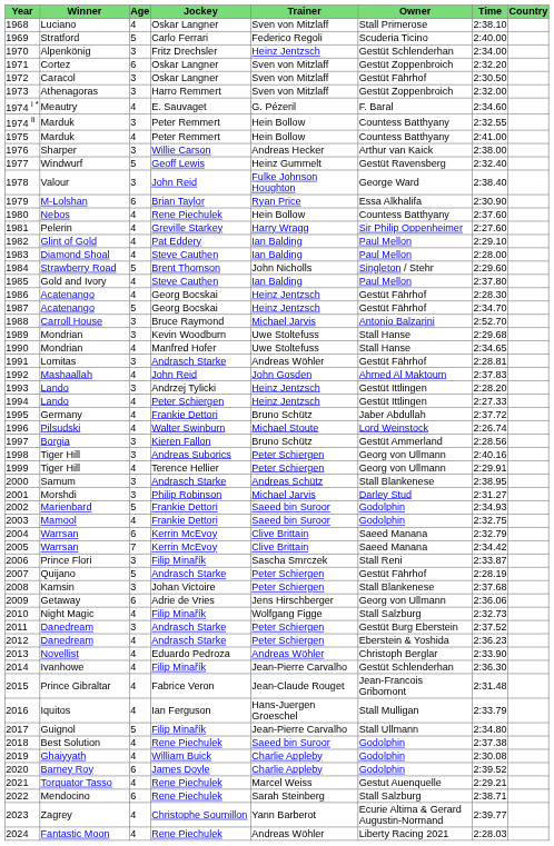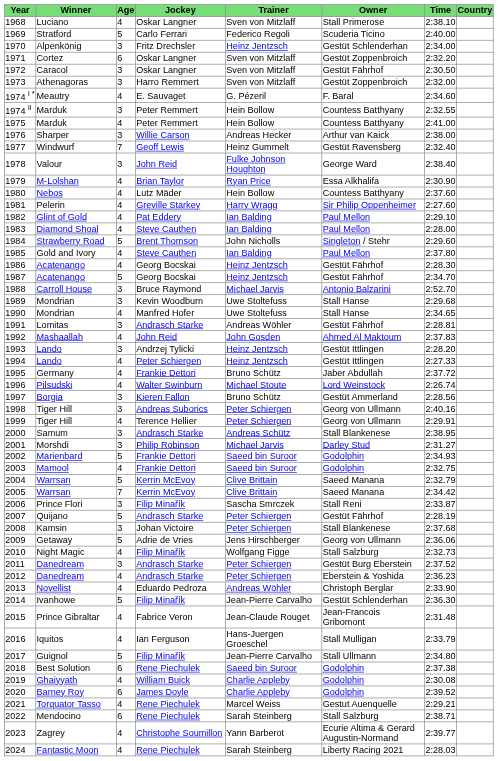 <table class = "sortable" | border="1" style="border-collapse: collapse; font-size:90%">
 <tr bgcolor="#77dd77" align="center">
 <th>Year</th>
 <th>Winner</th>
 <th>Age</th>
 <th>Jockey</th>
 <th>Trainer</th>
 <th>Owner</th>
 <th>Time</th>
 <th>Country</th>
 </tr>
 <tr>
 <td>1968</td>
 <td width=125px>Luciano</td>
 <td>4</td>
 <td width=140px>Oskar Langner</td>
 <td width=150px>Sven von Mitzlaff</td>
 <td width=160px>Stall Primerose</td>
 <td>2:38.10</td>
 <td></td>
 </tr>
 <tr>
 <td>1969</td>
 <td>Stratford</td>
 <td>5</td>
 <td>Carlo Ferrari</td>
 <td>Federico Regoli</td>
 <td>Scuderia Ticino</td>
 <td>2:40.00</td>
 <td></td>
 </tr>
 <tr>
 <td>1970</td>
 <td>Alpenkönig</td>
 <td>3</td>
 <td>Fritz Drechsler</td>
 <td><a href='#'>Heinz Jentzsch</a></td>
 <td>Gestüt Schlenderhan</td>
 <td>2:34.00</td>
 <td></td>
 </tr>
 <tr>
 <td>1971</td>
 <td>Cortez</td>
 <td>6</td>
 <td>Oskar Langner</td>
 <td>Sven von Mitzlaff</td>
 <td>Gestüt Zoppenbroich</td>
 <td>2:32.20</td>
 <td></td>
 </tr>
 <tr>
 <td>1972</td>
 <td>Caracol</td>
 <td>3</td>
 <td>Oskar Langner</td>
 <td>Sven von Mitzlaff</td>
 <td>Gestüt Fährhof</td>
 <td>2:30.50</td>
 <td></td>
 </tr>
 <tr>
 <td>1973</td>
 <td>Athenagoras</td>
 <td>3</td>
 <td>Harro Remmert</td>
 <td>Sven von Mitzlaff</td>
 <td>Gestüt Zoppenbroich</td>
 <td>2:32.00</td>
 <td></td>
 </tr>
 <tr>
 <td>1974 <sup>i *</sup></td>
 <td>Meautry</td>
 <td>4</td>
 <td>E. Sauvaget</td>
 <td>G. Pézeril</td>
 <td>F. Baral</td>
 <td>2:34.60</td>
 <td></td>
 </tr>
 <tr>
 <td>1974 <sup>ii</sup></td>
 <td>Marduk</td>
 <td>3</td>
 <td>Peter Remmert</td>
 <td>Hein Bollow</td>
 <td>Countess Batthyany</td>
 <td>2:32.55</td>
 <td></td>
 </tr>
 <tr>
 <td>1975</td>
 <td>Marduk</td>
 <td>4</td>
 <td>Peter Remmert</td>
 <td>Hein Bollow</td>
 <td>Countess Batthyany</td>
 <td>2:41.00</td>
 <td></td>
 </tr>
 <tr>
 <td>1976</td>
 <td>Sharper</td>
 <td>3</td>
 <td><a href='#'>Willie Carson</a></td>
 <td>Andreas Hecker</td>
 <td>Arthur van Kaick</td>
 <td>2:38.00</td>
 <td></td>
 </tr>
 <tr>
 <td>1977</td>
 <td>Windwurf</td>
-<td>5</td>
+<td>7</td>
 <td><a href='#'>Geoff Lewis</a></td>
 <td>Heinz Gummelt</td>
 <td>Gestüt Ravensberg</td>
 <td>2:32.40</td>
 <td></td>
 </tr>
 <tr>
 <td>1978</td>
 <td>Valour</td>
 <td>3</td>
 <td><a href='#'>John Reid</a></td>
 <td><a href='#'>Fulke Johnson Houghton</a></td>
 <td>George Ward</td>
 <td>2:38.40</td>
 <td></td>
 </tr>
 <tr>
 <td>1979</td>
 <td><a href='#'>M-Lolshan</a></td>
-<td>6</td>
+<td>4</td>
 <td><a href='#'>Brian Taylor</a></td>
 <td><a href='#'>Ryan Price</a></td>
 <td>Essa Alkhalifa</td>
 <td>2:30.90</td>
 <td></td>
 </tr>
 <tr>
 <td>1980</td>
 <td><a href='#'>Nebos</a></td>
 <td>4</td>
-<td><a href='#'>Rene Piechulek</a></td>
+<td>Lutz Mäder</td>
 <td>Hein Bollow</td>
 <td>Countess Batthyany</td>
 <td>2:37.60</td>
 <td></td>
 </tr>
 <tr>
 <td>1981</td>
 <td>Pelerin</td>
 <td>4</td>
 <td><a href='#'>Greville Starkey</a></td>
 <td><a href='#'>Harry Wragg</a></td>
 <td><a href='#'>Sir Philip Oppenheimer</a></td>
 <td>2:27.60</td>
 <td></td>
 </tr>
 <tr>
 <td>1982</td>
 <td><a href='#'>Glint of Gold</a></td>
 <td>4</td>
 <td><a href='#'>Pat Eddery</a></td>
 <td><a href='#'>Ian Balding</a></td>
 <td><a href='#'>Paul Mellon</a></td>
 <td>2:29.10</td>
 <td></td>
 </tr>
 <tr>
 <td>1983</td>
 <td><a href='#'>Diamond Shoal</a></td>
 <td>4</td>
 <td><a href='#'>Steve Cauthen</a></td>
 <td><a href='#'>Ian Balding</a></td>
 <td><a href='#'>Paul Mellon</a></td>
 <td>2:28.00</td>
 <td></td>
 </tr>
 <tr>
 <td>1984</td>
 <td><a href='#'>Strawberry Road</a></td>
 <td>5</td>
 <td><a href='#'>Brent Thomson</a></td>
 <td>John Nicholls</td>
 <td><a href='#'>Singleton</a> / Stehr </td>
 <td>2:29.60</td>
 <td></td>
 </tr>
 <tr>
 <td>1985</td>
 <td>Gold and Ivory</td>
 <td>4</td>
 <td><a href='#'>Steve Cauthen</a></td>
 <td><a href='#'>Ian Balding</a></td>
 <td><a href='#'>Paul Mellon</a></td>
 <td>2:37.80</td>
 <td></td>
 </tr>
 <tr>
 <td>1986</td>
 <td><a href='#'>Acatenango</a></td>
 <td>4</td>
 <td>Georg Bocskai</td>
 <td><a href='#'>Heinz Jentzsch</a></td>
 <td>Gestüt Fährhof</td>
 <td>2:28.30</td>
 <td></td>
 </tr>
 <tr>
 <td>1987</td>
 <td><a href='#'>Acatenango</a></td>
 <td>5</td>
 <td>Georg Bocskai</td>
 <td><a href='#'>Heinz Jentzsch</a></td>
 <td>Gestüt Fährhof</td>
 <td>2:34.70</td>
 <td></td>
 </tr>
 <tr>
 <td>1988</td>
 <td><a href='#'>Carroll House</a></td>
 <td>3</td>
 <td>Bruce Raymond</td>
 <td><a href='#'>Michael Jarvis</a></td>
 <td><a href='#'>Antonio Balzarini</a></td>
 <td>2:52.70</td>
 <td></td>
 </tr>
 <tr>
 <td>1989</td>
 <td>Mondrian</td>
 <td>3</td>
 <td>Kevin Woodburn</td>
 <td>Uwe Stoltefuss</td>
 <td>Stall Hanse</td>
 <td>2:29.68</td>
 <td></td>
 </tr>
 <tr>
 <td>1990</td>
 <td>Mondrian</td>
 <td>4</td>
 <td>Manfred Hofer</td>
 <td>Uwe Stoltefuss</td>
 <td>Stall Hanse</td>
 <td>2:34.65</td>
 <td></td>
 </tr>
 <tr>
 <td>1991</td>
 <td>Lomitas</td>
 <td>3</td>
 <td><a href='#'>Andrasch Starke</a></td>
 <td>Andreas Wöhler</td>
 <td>Gestüt Fährhof</td>
 <td>2:28.81</td>
 <td></td>
 </tr>
 <tr>
 <td>1992</td>
 <td><a href='#'>Mashaallah</a></td>
 <td>4</td>
 <td><a href='#'>John Reid</a></td>
 <td><a href='#'>John Gosden</a></td>
 <td><a href='#'>Ahmed Al Maktoum</a></td>
 <td>2:37.83</td>
 <td></td>
 </tr>
 <tr>
 <td>1993</td>
 <td><a href='#'>Lando</a></td>
 <td>3</td>
 <td>Andrzej Tylicki</td>
 <td><a href='#'>Heinz Jentzsch</a></td>
 <td>Gestüt Ittlingen</td>
 <td>2:28.20</td>
 <td></td>
 </tr>
 <tr>
 <td>1994</td>
 <td><a href='#'>Lando</a></td>
 <td>4</td>
 <td><a href='#'>Peter Schiergen</a></td>
 <td><a href='#'>Heinz Jentzsch</a></td>
 <td>Gestüt Ittlingen</td>
 <td>2:27.33</td>
 <td></td>
 </tr>
 <tr>
 <td>1995</td>
 <td>Germany</td>
 <td>4</td>
 <td><a href='#'>Frankie Dettori</a></td>
 <td>Bruno Schütz</td>
 <td>Jaber Abdullah</td>
 <td>2:37.72</td>
 <td></td>
 </tr>
 <tr>
 <td>1996</td>
 <td><a href='#'>Pilsudski</a></td>
 <td>4</td>
 <td><a href='#'>Walter Swinburn</a></td>
 <td><a href='#'>Michael Stoute</a></td>
 <td><a href='#'>Lord Weinstock</a></td>
 <td>2:26.74</td>
 <td></td>
 </tr>
 <tr>
 <td>1997</td>
 <td><a href='#'>Borgia</a></td>
 <td>3</td>
 <td><a href='#'>Kieren Fallon</a></td>
 <td>Bruno Schütz</td>
 <td>Gestüt Ammerland</td>
 <td>2:28.56</td>
 <td></td>
 </tr>
 <tr>
 <td>1998</td>
 <td>Tiger Hill</td>
 <td>3</td>
 <td><a href='#'>Andreas Suborics</a></td>
 <td><a href='#'>Peter Schiergen</a></td>
 <td>Georg von Ullmann</td>
 <td>2:40.16</td>
 <td></td>
 </tr>
 <tr>
 <td>1999</td>
 <td>Tiger Hill</td>
 <td>4</td>
 <td>Terence Hellier</td>
 <td><a href='#'>Peter Schiergen</a></td>
 <td>Georg von Ullmann</td>
 <td>2:29.91</td>
 <td></td>
 </tr>
 <tr>
 <td>2000</td>
 <td>Samum</td>
 <td>3</td>
 <td><a href='#'>Andrasch Starke</a></td>
 <td><a href='#'>Andreas Schütz</a></td>
 <td>Stall Blankenese</td>
 <td>2:38.95</td>
 <td></td>
 </tr>
 <tr>
 <td>2001</td>
 <td>Morshdi</td>
 <td>3</td>
 <td><a href='#'>Philip Robinson</a></td>
 <td><a href='#'>Michael Jarvis</a></td>
 <td><a href='#'>Darley Stud</a></td>
 <td>2:31.27</td>
 <td></td>
 </tr>
 <tr>
 <td>2002</td>
 <td><a href='#'>Marienbard</a></td>
 <td>5</td>
 <td><a href='#'>Frankie Dettori</a></td>
 <td><a href='#'>Saeed bin Suroor</a></td>
 <td><a href='#'>Godolphin</a></td>
 <td>2:34.93</td>
 <td></td>
 </tr>
 <tr>
 <td>2003</td>
 <td><a href='#'>Mamool</a></td>
 <td>4</td>
 <td><a href='#'>Frankie Dettori</a></td>
 <td><a href='#'>Saeed bin Suroor</a></td>
 <td><a href='#'>Godolphin</a></td>
 <td>2:32.75</td>
 <td></td>
 </tr>
 <tr>
 <td>2004</td>
 <td><a href='#'>Warrsan</a></td>
-<td>6</td>
+<td>5</td>
 <td><a href='#'>Kerrin McEvoy</a></td>
 <td><a href='#'>Clive Brittain</a></td>
 <td>Saeed Manana</td>
 <td>2:32.79</td>
 <td></td>
 </tr>
 <tr>
 <td>2005</td>
 <td><a href='#'>Warrsan</a></td>
 <td>7</td>
 <td><a href='#'>Kerrin McEvoy</a></td>
 <td><a href='#'>Clive Brittain</a></td>
 <td>Saeed Manana</td>
 <td>2:34.42</td>
 <td></td>
 </tr>
 <tr>
 <td>2006</td>
 <td>Prince Flori</td>
 <td>3</td>
 <td><a href='#'>Filip Minařík</a></td>
 <td>Sascha Smrczek</td>
 <td>Stall Reni</td>
 <td>2:33.87</td>
 <td></td>
 </tr>
 <tr>
 <td>2007</td>
 <td>Quijano</td>
 <td>5</td>
 <td><a href='#'>Andrasch Starke</a></td>
 <td><a href='#'>Peter Schiergen</a></td>
 <td>Gestüt Fährhof</td>
 <td>2:28.19</td>
 <td></td>
 </tr>
 <tr>
 <td>2008</td>
 <td>Kamsin</td>
 <td>3</td>
 <td>Johan Victoire</td>
 <td><a href='#'>Peter Schiergen</a></td>
 <td>Stall Blankenese</td>
 <td>2:37.68</td>
 <td></td>
 </tr>
 <tr>
 <td>2009</td>
 <td>Getaway</td>
-<td>6</td>
+<td>5</td>
 <td>Adrie de Vries</td>
 <td>Jens Hirschberger</td>
 <td>Georg von Ullmann</td>
 <td>2:36.06</td>
 <td></td>
 </tr>
 <tr>
 <td>2010</td>
 <td>Night Magic</td>
 <td>4</td>
 <td><a href='#'>Filip Minařík</a></td>
 <td>Wolfgang Figge</td>
 <td>Stall Salzburg</td>
 <td>2:32.73</td>
 <td></td>
 </tr>
 <tr>
 <td>2011</td>
 <td><a href='#'>Danedream</a></td>
 <td>3</td>
 <td><a href='#'>Andrasch Starke</a></td>
 <td><a href='#'>Peter Schiergen</a></td>
 <td>Gestüt Burg Eberstein</td>
 <td>2:37.52</td>
 <td></td>
 </tr>
 <tr>
 <td>2012</td>
 <td><a href='#'>Danedream</a></td>
 <td>4</td>
 <td><a href='#'>Andrasch Starke</a></td>
 <td><a href='#'>Peter Schiergen</a></td>
 <td>Eberstein & Yoshida </td>
 <td>2:36.23</td>
 <td></td>
 </tr>
 <tr>
 <td>2013</td>
 <td><a href='#'>Novellist</a></td>
 <td>4</td>
 <td>Eduardo Pedroza</td>
 <td><a href='#'>Andreas Wöhler</a></td>
 <td>Christoph Berglar</td>
 <td>2:33.90</td>
 <td></td>
 </tr>
 <tr>
 <td>2014</td>
 <td>Ivanhowe</td>
-<td>4</td>
+<td>5</td>
 <td><a href='#'>Filip Minařík</a></td>
 <td>Jean-Pierre Carvalho</td>
 <td>Gestüt Schlenderhan</td>
 <td>2:36.30</td>
 <td></td>
 </tr>
 <tr>
 <td>2015</td>
 <td>Prince Gibraltar</td>
 <td>4</td>
 <td>Fabrice Veron</td>
 <td>Jean-Claude Rouget</td>
 <td>Jean-Francois Gribomont</td>
 <td>2:31.48</td>
 <td></td>
 </tr>
 <tr>
 <td>2016</td>
 <td>Iquitos</td>
 <td>4</td>
 <td>Ian Ferguson</td>
 <td>Hans-Juergen Groeschel</td>
 <td>Stall Mulligan</td>
 <td>2:33.79</td>
 <td></td>
 </tr>
 <tr>
 <td>2017</td>
 <td>Guignol</td>
 <td>5</td>
 <td><a href='#'>Filip Minařík</a></td>
 <td>Jean-Pierre Carvalho</td>
 <td>Stall Ullmann</td>
 <td>2:34.80</td>
 <td></td>
 </tr>
 <tr>
 <td>2018</td>
 <td>Best Solution</td>
-<td>4</td>
+<td>6</td>
 <td><a href='#'>Rene Piechulek</a></td>
 <td><a href='#'>Saeed bin Suroor</a></td>
 <td><a href='#'>Godolphin</a></td>
 <td>2:37.38</td>
 <td></td>
 </tr>
 <tr>
 <td>2019</td>
 <td><a href='#'>Ghaiyyath</a></td>
 <td>4</td>
 <td><a href='#'>William Buick</a></td>
 <td><a href='#'>Charlie Appleby</a></td>
 <td><a href='#'>Godolphin</a></td>
 <td>2:30.08</td>
 <td></td>
 </tr>
 <tr>
 <td>2020</td>
 <td><a href='#'>Barney Roy</a></td>
 <td>6</td>
 <td><a href='#'>James Doyle</a></td>
 <td><a href='#'>Charlie Appleby</a></td>
 <td><a href='#'>Godolphin</a></td>
 <td>2:39.52</td>
 <td></td>
 </tr>
 <tr>
 <td>2021</td>
 <td><a href='#'>Torquator Tasso</a></td>
 <td>4</td>
 <td><a href='#'>Rene Piechulek</a></td>
 <td>Marcel Weiss</td>
 <td>Gestut Auenquelle</td>
 <td>2:29.21</td>
 <td></td>
 </tr>
 <tr>
 <td>2022</td>
 <td>Mendocino</td>
 <td>6</td>
 <td><a href='#'>Rene Piechulek</a></td>
 <td>Sarah Steinberg</td>
 <td>Stall Salzburg</td>
 <td>2:38.71</td>
 <td></td>
 </tr>
 <tr>
 <td>2023</td>
 <td>Zagrey</td>
 <td>4</td>
 <td><a href='#'>Christophe Soumillon</a></td>
 <td>Yann Barberot</td>
 <td>Ecurie Altima & Gerard Augustin-Normand</td>
 <td>2:39.77</td>
 <td></td>
 </tr>
 <tr>
 <td>2024</td>
 <td><a href='#'>Fantastic Moon</a></td>
 <td>4</td>
 <td><a href='#'>Rene Piechulek</a></td>
-<td>Andreas Wöhler</td>
+<td>Sarah Steinberg</td>
 <td>Liberty Racing 2021</td>
 <td>2:28.03</td>
 <td></td>
 </tr>
 </table>
